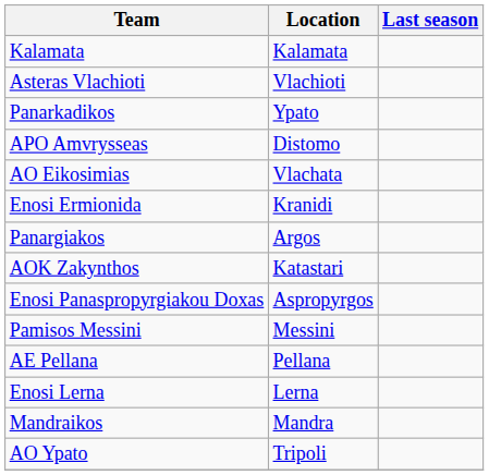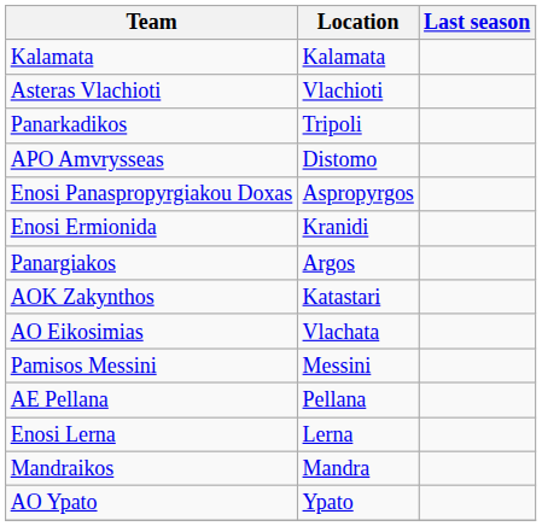 <table class="wikitable sortable">
 <tr>
 <th>Team</th>
 <th>Location</th>
 <th><a href='#'>Last season</a></th>
 </tr>
 <tr>
 <td><a href='#'>Kalamata</a></td>
 <td><a href='#'>Kalamata</a></td>
 <td></td>
 </tr>
 <tr>
 <td><a href='#'>Asteras Vlachioti</a></td>
 <td><a href='#'>Vlachioti</a></td>
 <td></td>
 </tr>
 <tr>
 <td><a href='#'>Panarkadikos</a></td>
-<td><a href='#'>Ypato</a></td>
+<td><a href='#'>Tripoli</a></td>
 <td></td>
 </tr>
 <tr>
 <td><a href='#'>APO Amvrysseas</a></td>
 <td><a href='#'>Distomo</a></td>
 <td></td>
 </tr>
 <tr>
-<td><a href='#'>AO Eikosimias</a></td>
-<td><a href='#'>Vlachata</a></td>
+<td><a href='#'>Enosi Panaspropyrgiakou Doxas</a></td>
+<td><a href='#'>Aspropyrgos</a></td>
 <td></td>
 </tr>
 <tr>
 <td><a href='#'>Enosi Ermionida</a></td>
 <td><a href='#'>Kranidi</a></td>
 <td></td>
 </tr>
 <tr>
 <td><a href='#'>Panargiakos</a></td>
 <td><a href='#'>Argos</a></td>
 <td></td>
 </tr>
 <tr>
 <td><a href='#'>AOK Zakynthos</a></td>
 <td><a href='#'>Katastari</a></td>
 <td></td>
 </tr>
 <tr>
-<td><a href='#'>Enosi Panaspropyrgiakou Doxas</a></td>
-<td><a href='#'>Aspropyrgos</a></td>
+<td><a href='#'>AO Eikosimias</a></td>
+<td><a href='#'>Vlachata</a></td>
 <td></td>
 </tr>
 <tr>
 <td><a href='#'>Pamisos Messini</a></td>
 <td><a href='#'>Messini</a></td>
 <td></td>
 </tr>
 <tr>
 <td><a href='#'>AE Pellana</a></td>
 <td><a href='#'>Pellana</a></td>
 <td></td>
 </tr>
 <tr>
 <td><a href='#'>Enosi Lerna</a></td>
 <td><a href='#'>Lerna</a></td>
 <td></td>
 </tr>
 <tr>
 <td><a href='#'>Mandraikos</a></td>
 <td><a href='#'>Mandra</a></td>
 <td></td>
 </tr>
 <tr>
 <td><a href='#'>AO Ypato</a></td>
-<td><a href='#'>Tripoli</a></td>
+<td><a href='#'>Ypato</a></td>
 <td></td>
 </tr>
 <tr>
 </tr>
 </table>
